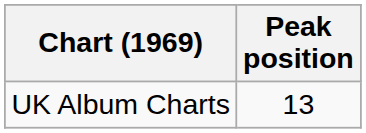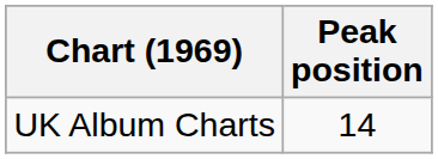 <table class="wikitable" align=center>
 <tr>
 <th>Chart (1969)</th>
 <th>Peak<br>position</th>
 </tr>
 <tr>
 <td>UK Album Charts</td>
-<td align=center>13</td>
+<td align=center>14</td>
 </tr>
 </table>
